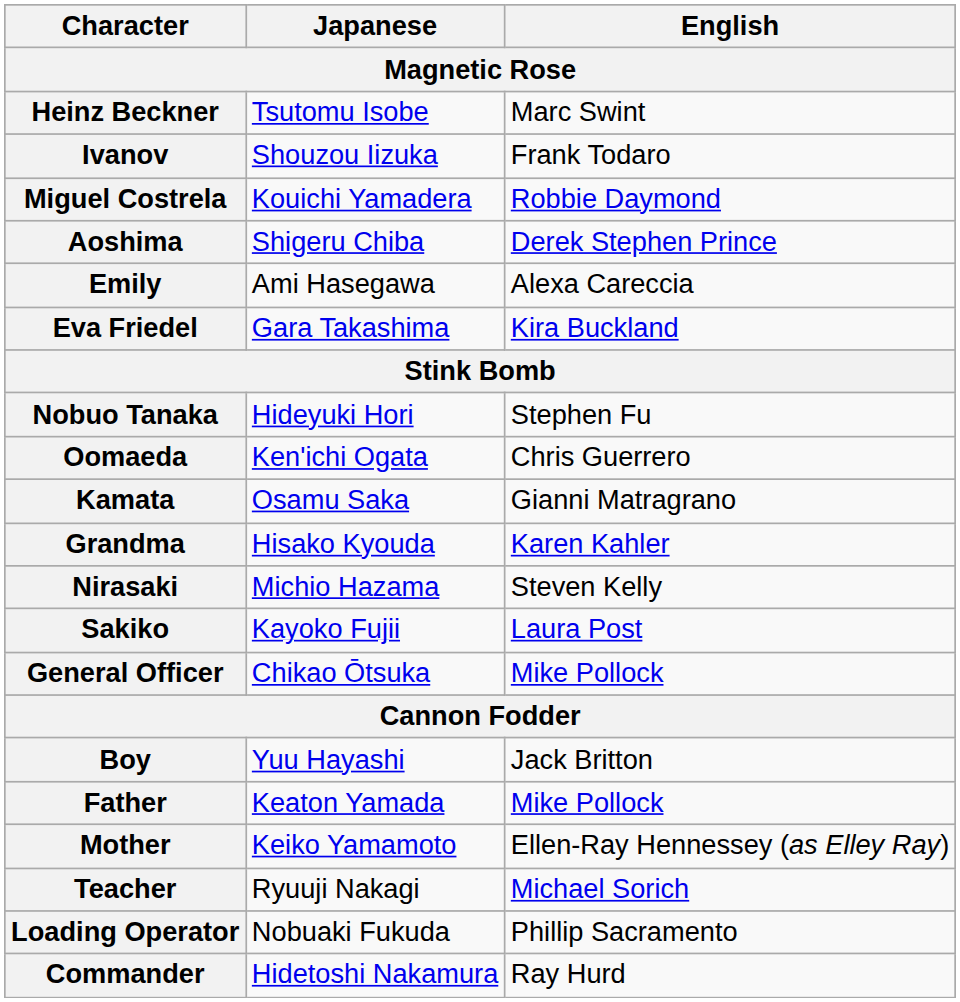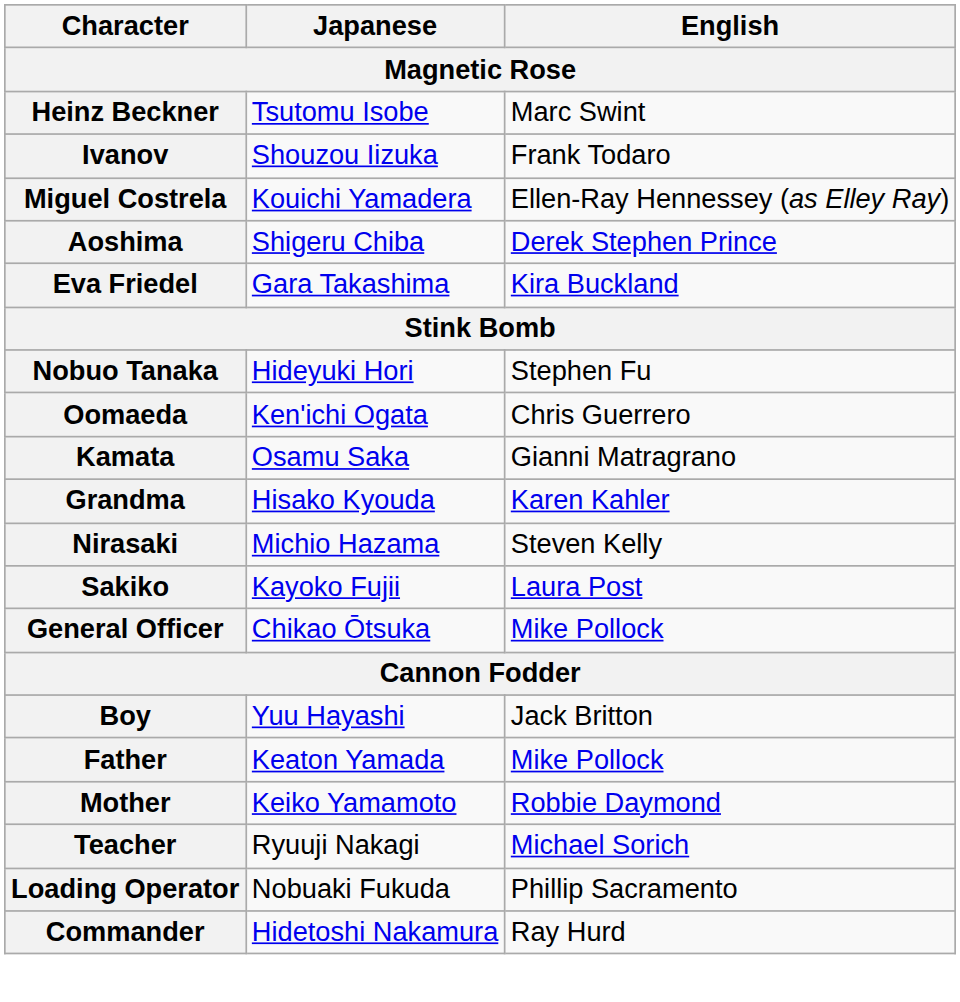 <table class="wikitable mw-collapsible">
 <tr>
 <th>Character</th>
 <th>Japanese</th>
 <th>English</th>
 </tr>
 <tr>
 <th colspan="3">Magnetic Rose</th>
 </tr>
 <tr>
 <th>Heinz Beckner</th>
 <td><a href='#'>Tsutomu Isobe</a></td>
 <td>Marc Swint</td>
 </tr>
 <tr>
 <th>Ivanov</th>
 <td><a href='#'>Shouzou Iizuka</a></td>
 <td>Frank Todaro</td>
 </tr>
 <tr>
 <th>Miguel Costrela</th>
 <td><a href='#'>Kouichi Yamadera</a></td>
-<td><a href='#'>Robbie Daymond</a></td>
+<td>Ellen-Ray Hennessey (<em>as Elley Ray</em>)</td>
 </tr>
 <tr>
 <th>Aoshima</th>
 <td><a href='#'>Shigeru Chiba</a></td>
 <td><a href='#'>Derek Stephen Prince</a></td>
-</tr>
-<tr>
-<th>Emily</th>
-<td>Ami Hasegawa</td>
-<td>Alexa Careccia</td>
 </tr>
 <tr>
 <th>Eva Friedel</th>
 <td><a href='#'>Gara Takashima</a></td>
 <td><a href='#'>Kira Buckland</a></td>
 </tr>
 <tr>
 <th colspan="3">Stink Bomb</th>
 </tr>
 <tr>
 <th>Nobuo Tanaka</th>
 <td><a href='#'>Hideyuki Hori</a></td>
 <td>Stephen Fu</td>
 </tr>
 <tr>
 <th>Oomaeda</th>
 <td><a href='#'>Ken'ichi Ogata</a></td>
 <td>Chris Guerrero</td>
 </tr>
 <tr>
 <th>Kamata</th>
 <td><a href='#'>Osamu Saka</a></td>
 <td>Gianni Matragrano</td>
 </tr>
 <tr>
 <th>Grandma</th>
 <td><a href='#'>Hisako Kyouda</a></td>
 <td><a href='#'>Karen Kahler</a></td>
 </tr>
 <tr>
 <th>Nirasaki</th>
 <td><a href='#'>Michio Hazama</a></td>
 <td>Steven Kelly</td>
 </tr>
 <tr>
 <th>Sakiko</th>
 <td><a href='#'>Kayoko Fujii</a></td>
 <td><a href='#'>Laura Post</a></td>
 </tr>
 <tr>
 <th>General Officer</th>
 <td><a href='#'>Chikao Ōtsuka</a></td>
 <td><a href='#'>Mike Pollock</a></td>
 </tr>
 <tr>
 <th colspan="3">Cannon Fodder</th>
 </tr>
 <tr>
 <th>Boy</th>
 <td><a href='#'>Yuu Hayashi</a></td>
 <td>Jack Britton</td>
 </tr>
 <tr>
 <th>Father</th>
 <td><a href='#'>Keaton Yamada</a></td>
 <td><a href='#'>Mike Pollock</a></td>
 </tr>
 <tr>
 <th>Mother</th>
 <td><a href='#'>Keiko Yamamoto</a></td>
-<td>Ellen-Ray Hennessey (<em>as Elley Ray</em>)</td>
+<td><a href='#'>Robbie Daymond</a></td>
 </tr>
 <tr>
 <th>Teacher</th>
 <td>Ryuuji Nakagi</td>
 <td><a href='#'>Michael Sorich</a></td>
 </tr>
 <tr>
 <th>Loading Operator</th>
 <td>Nobuaki Fukuda</td>
 <td>Phillip Sacramento</td>
 </tr>
 <tr>
 <th>Commander</th>
 <td><a href='#'>Hidetoshi Nakamura</a></td>
 <td>Ray Hurd</td>
 </tr>
 </table>
